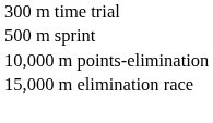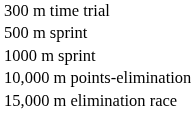 <table>
 <tr>
 <td>300 m time trial</td>
 <td></td>
 <td></td>
 <td></td>
 </tr>
 <tr>
 <td>500 m sprint</td>
+<td></td>
+<td></td>
+<td></td>
+</tr>
+<tr>
+<td>1000 m sprint</td>
 <td></td>
 <td></td>
 <td></td>
 </tr>
 <tr>
 <td>10,000 m points-elimination</td>
 <td></td>
 <td></td>
 <td></td>
 </tr>
 <tr>
 <td>15,000 m elimination race</td>
 <td></td>
 <td></td>
 <td></td>
 </tr>
 </table>
